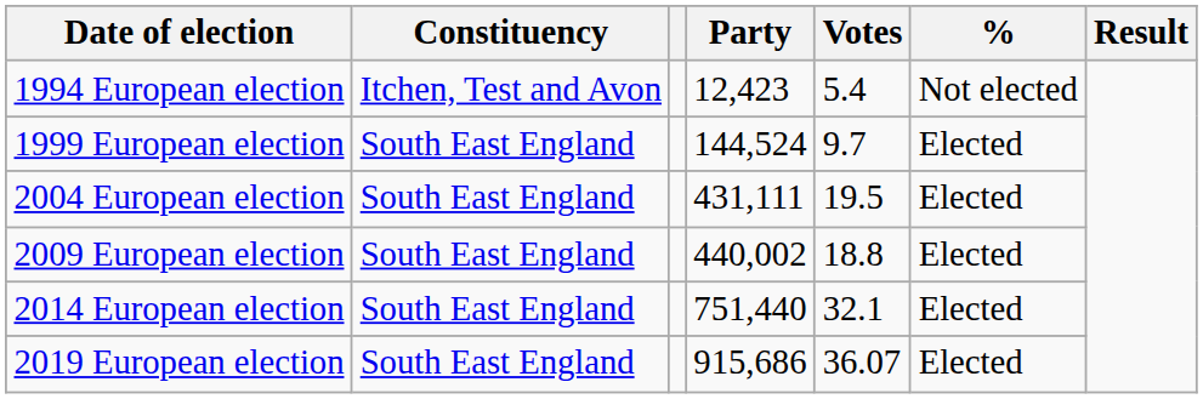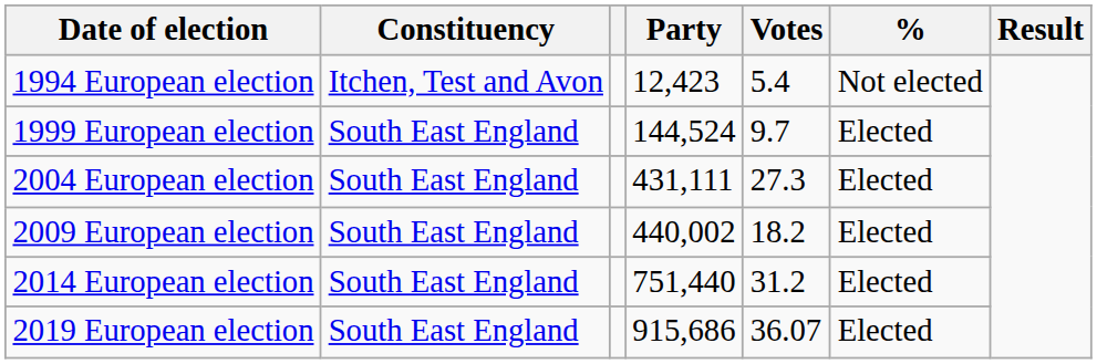 <table class="wikitable">
 <tr>
 <th>Date of election</th>
 <th>Constituency</th>
 <th></th>
 <th>Party</th>
 <th>Votes</th>
 <th>%</th>
 <th>Result</th>
 </tr>
 <tr>
 <td><a href='#'>1994 European election</a></td>
 <td><a href='#'>Itchen, Test and Avon</a></td>
 <td></td>
 <td>12,423</td>
 <td>5.4</td>
 <td>Not elected</td>
 </tr>
 <tr>
 <td><a href='#'>1999 European election</a></td>
 <td><a href='#'>South East England</a></td>
 <td></td>
 <td>144,524</td>
 <td>9.7</td>
 <td>Elected</td>
 </tr>
 <tr>
 <td><a href='#'>2004 European election</a></td>
 <td><a href='#'>South East England</a></td>
 <td></td>
 <td>431,111</td>
-<td>19.5</td>
+<td>27.3</td>
 <td>Elected</td>
 </tr>
 <tr>
 <td><a href='#'>2009 European election</a></td>
 <td><a href='#'>South East England</a></td>
 <td></td>
 <td>440,002</td>
-<td>18.8</td>
+<td>18.2</td>
 <td>Elected</td>
 </tr>
 <tr>
 <td><a href='#'>2014 European election</a></td>
 <td><a href='#'>South East England</a></td>
 <td></td>
 <td>751,440</td>
-<td>32.1</td>
+<td>31.2</td>
 <td>Elected</td>
 </tr>
 <tr>
 <td><a href='#'>2019 European election</a></td>
 <td><a href='#'>South East England</a></td>
 <td></td>
 <td>915,686</td>
 <td>36.07</td>
 <td>Elected</td>
 </tr>
 </table>
